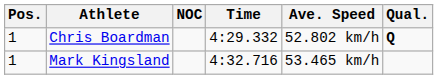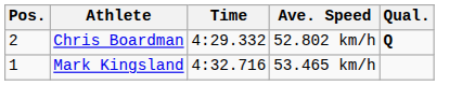 <table class="wikitable" style="font-size:95%;">
 <tr>
 <th>Pos.</th>
 <th>Athlete</th>
-<th>NOC</th>
 <th>Time</th>
 <th>Ave. Speed</th>
 <th>Qual.</th>
 </tr>
 <tr>
-<td>1</td>
+<td>2</td>
 <td><a href='#'>Chris Boardman</a></td>
-<td></td>
 <td>4:29.332</td>
 <td>52.802 km/h</td>
 <td><strong>Q</strong></td>
 </tr>
 <tr>
 <td>1</td>
 <td><a href='#'>Mark Kingsland</a></td>
-<td></td>
 <td>4:32.716</td>
 <td>53.465 km/h</td>
 <td></td>
 </tr>
 </table>
